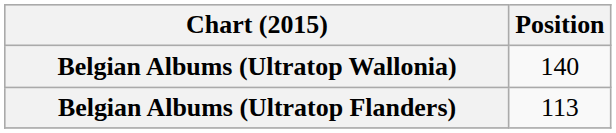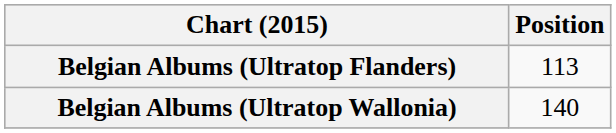 <table class="wikitable sortable plainrowheaders" style="text-align:center">
 <tr>
 <th scope="col" style="width:19em;">Chart (2015)</th>
 <th scope="col">Position</th>
 </tr>
 <tr>
+<th scope="row">Belgian Albums (Ultratop Flanders)</th>
+<td>113</td>
+</tr>
+<tr>
 <th scope="row">Belgian Albums (Ultratop Wallonia)</th>
 <td>140</td>
 </tr>
-<tr>
-<th scope="row">Belgian Albums (Ultratop Flanders)</th>
-<td>113</td>
-</tr>
 </table>
